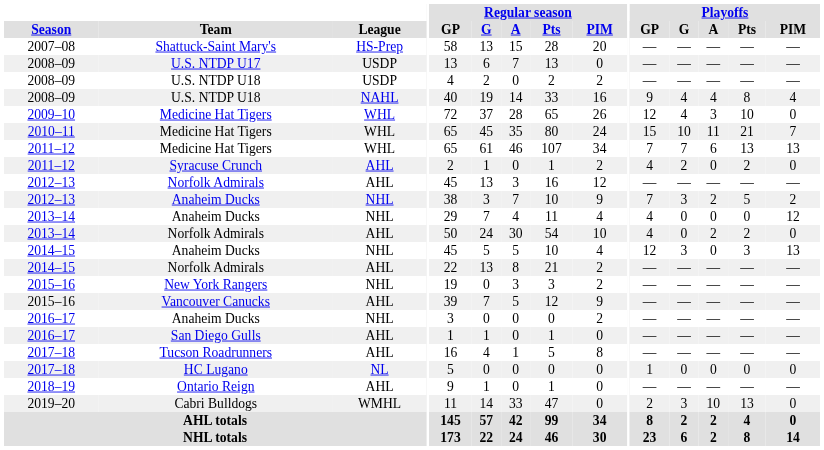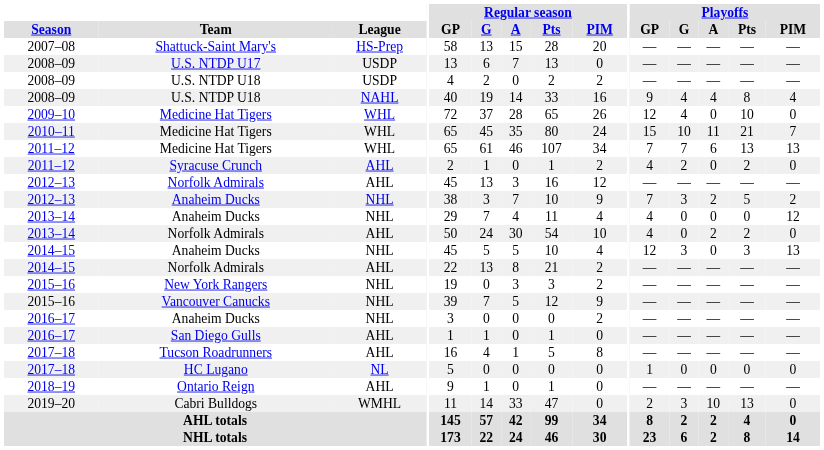 <table border="0" cellpadding="1" cellspacing="0" style="text-align:center; width:60em">
 <tr bgcolor="#e0e0e0">
 <th colspan="3" bgcolor="#ffffff"></th>
 <th rowspan="99" bgcolor="#ffffff"></th>
 <th colspan="5"><a href='#'>Regular season</a></th>
 <th rowspan="99" bgcolor="#ffffff"></th>
 <th colspan="5"><a href='#'>Playoffs</a></th>
 </tr>
 <tr bgcolor="#e0e0e0">
 <th><a href='#'>Season</a></th>
 <th>Team</th>
 <th>League</th>
 <th>GP</th>
 <th><a href='#'>G</a></th>
 <th><a href='#'>A</a></th>
 <th><a href='#'>Pts</a></th>
 <th><a href='#'>PIM</a></th>
 <th>GP</th>
 <th>G</th>
 <th>A</th>
 <th>Pts</th>
 <th>PIM</th>
 </tr>
 <tr>
 <td>2007–08</td>
 <td><a href='#'>Shattuck-Saint Mary's</a></td>
 <td><a href='#'>HS-Prep</a></td>
 <td>58</td>
 <td>13</td>
 <td>15</td>
 <td>28</td>
 <td>20</td>
 <td>—</td>
 <td>—</td>
 <td>—</td>
 <td>—</td>
 <td>—</td>
 </tr>
 <tr bgcolor="#f0f0f0">
 <td>2008–09</td>
 <td><a href='#'>U.S. NTDP U17</a></td>
 <td>USDP</td>
 <td>13</td>
 <td>6</td>
 <td>7</td>
 <td>13</td>
 <td>0</td>
 <td>—</td>
 <td>—</td>
 <td>—</td>
 <td>—</td>
 <td>—</td>
 </tr>
 <tr>
 <td>2008–09</td>
 <td>U.S. NTDP U18</td>
 <td>USDP</td>
 <td>4</td>
 <td>2</td>
 <td>0</td>
 <td>2</td>
 <td>2</td>
 <td>—</td>
 <td>—</td>
 <td>—</td>
 <td>—</td>
 <td>—</td>
 </tr>
 <tr bgcolor="#f0f0f0">
 <td>2008–09</td>
 <td>U.S. NTDP U18</td>
 <td><a href='#'>NAHL</a></td>
 <td>40</td>
 <td>19</td>
 <td>14</td>
 <td>33</td>
 <td>16</td>
 <td>9</td>
 <td>4</td>
 <td>4</td>
 <td>8</td>
 <td>4</td>
 </tr>
 <tr>
 <td><a href='#'>2009–10</a></td>
 <td><a href='#'>Medicine Hat Tigers</a></td>
 <td><a href='#'>WHL</a></td>
 <td>72</td>
 <td>37</td>
 <td>28</td>
 <td>65</td>
 <td>26</td>
 <td>12</td>
 <td>4</td>
-<td>3</td>
+<td>0</td>
 <td>10</td>
 <td>0</td>
 </tr>
 <tr bgcolor="#f0f0f0">
 <td><a href='#'>2010–11</a></td>
 <td>Medicine Hat Tigers</td>
 <td>WHL</td>
 <td>65</td>
 <td>45</td>
 <td>35</td>
 <td>80</td>
 <td>24</td>
 <td>15</td>
 <td>10</td>
 <td>11</td>
 <td>21</td>
 <td>7</td>
 </tr>
 <tr>
 <td><a href='#'>2011–12</a></td>
 <td>Medicine Hat Tigers</td>
 <td>WHL</td>
 <td>65</td>
 <td>61</td>
 <td>46</td>
 <td>107</td>
 <td>34</td>
 <td>7</td>
 <td>7</td>
 <td>6</td>
 <td>13</td>
 <td>13</td>
 </tr>
 <tr bgcolor="#f0f0f0">
 <td><a href='#'>2011–12</a></td>
 <td><a href='#'>Syracuse Crunch</a></td>
 <td><a href='#'>AHL</a></td>
 <td>2</td>
 <td>1</td>
 <td>0</td>
 <td>1</td>
 <td>2</td>
 <td>4</td>
 <td>2</td>
 <td>0</td>
 <td>2</td>
 <td>0</td>
 </tr>
 <tr>
 <td><a href='#'>2012–13</a></td>
 <td><a href='#'>Norfolk Admirals</a></td>
 <td>AHL</td>
 <td>45</td>
 <td>13</td>
 <td>3</td>
 <td>16</td>
 <td>12</td>
 <td>—</td>
 <td>—</td>
 <td>—</td>
 <td>—</td>
 <td>—</td>
 </tr>
 <tr bgcolor="#f0f0f0">
 <td><a href='#'>2012–13</a></td>
 <td><a href='#'>Anaheim Ducks</a></td>
 <td><a href='#'>NHL</a></td>
 <td>38</td>
 <td>3</td>
 <td>7</td>
 <td>10</td>
 <td>9</td>
 <td>7</td>
 <td>3</td>
 <td>2</td>
 <td>5</td>
 <td>2</td>
 </tr>
 <tr>
 <td><a href='#'>2013–14</a></td>
 <td>Anaheim Ducks</td>
 <td>NHL</td>
 <td>29</td>
 <td>7</td>
 <td>4</td>
 <td>11</td>
 <td>4</td>
 <td>4</td>
 <td>0</td>
 <td>0</td>
 <td>0</td>
 <td>12</td>
 </tr>
 <tr bgcolor="#f0f0f0">
 <td><a href='#'>2013–14</a></td>
 <td>Norfolk Admirals</td>
 <td>AHL</td>
 <td>50</td>
 <td>24</td>
 <td>30</td>
 <td>54</td>
 <td>10</td>
 <td>4</td>
 <td>0</td>
 <td>2</td>
 <td>2</td>
 <td>0</td>
 </tr>
 <tr>
 <td><a href='#'>2014–15</a></td>
 <td>Anaheim Ducks</td>
 <td>NHL</td>
 <td>45</td>
 <td>5</td>
 <td>5</td>
 <td>10</td>
 <td>4</td>
 <td>12</td>
 <td>3</td>
 <td>0</td>
 <td>3</td>
 <td>13</td>
 </tr>
 <tr bgcolor="#f0f0f0">
 <td><a href='#'>2014–15</a></td>
 <td>Norfolk Admirals</td>
 <td>AHL</td>
 <td>22</td>
 <td>13</td>
 <td>8</td>
 <td>21</td>
 <td>2</td>
 <td>—</td>
 <td>—</td>
 <td>—</td>
 <td>—</td>
 <td>—</td>
 </tr>
 <tr>
 <td><a href='#'>2015–16</a></td>
 <td><a href='#'>New York Rangers</a></td>
 <td>NHL</td>
 <td>19</td>
 <td>0</td>
 <td>3</td>
 <td>3</td>
 <td>2</td>
 <td>—</td>
 <td>—</td>
 <td>—</td>
 <td>—</td>
 <td>—</td>
 </tr>
 <tr bgcolor="#f0f0f0">
 <td>2015–16</td>
 <td><a href='#'>Vancouver Canucks</a></td>
-<td>AHL</td>
+<td>NHL</td>
 <td>39</td>
 <td>7</td>
 <td>5</td>
 <td>12</td>
 <td>9</td>
 <td>—</td>
 <td>—</td>
 <td>—</td>
 <td>—</td>
 <td>—</td>
 </tr>
 <tr>
 <td><a href='#'>2016–17</a></td>
 <td>Anaheim Ducks</td>
 <td>NHL</td>
 <td>3</td>
 <td>0</td>
 <td>0</td>
 <td>0</td>
 <td>2</td>
 <td>—</td>
 <td>—</td>
 <td>—</td>
 <td>—</td>
 <td>—</td>
 </tr>
 <tr bgcolor="#f0f0f0">
 <td><a href='#'>2016–17</a></td>
 <td><a href='#'>San Diego Gulls</a></td>
 <td>AHL</td>
 <td>1</td>
 <td>1</td>
 <td>0</td>
 <td>1</td>
 <td>0</td>
 <td>—</td>
 <td>—</td>
 <td>—</td>
 <td>—</td>
 <td>—</td>
 </tr>
 <tr>
 <td><a href='#'>2017–18</a></td>
 <td><a href='#'>Tucson Roadrunners</a></td>
 <td>AHL</td>
 <td>16</td>
 <td>4</td>
 <td>1</td>
 <td>5</td>
 <td>8</td>
 <td>—</td>
 <td>—</td>
 <td>—</td>
 <td>—</td>
 <td>—</td>
 </tr>
 <tr bgcolor="#f0f0f0">
 <td><a href='#'>2017–18</a></td>
 <td><a href='#'>HC Lugano</a></td>
 <td><a href='#'>NL</a></td>
 <td>5</td>
 <td>0</td>
 <td>0</td>
 <td>0</td>
 <td>0</td>
 <td>1</td>
 <td>0</td>
 <td>0</td>
 <td>0</td>
 <td>0</td>
 </tr>
 <tr>
 <td><a href='#'>2018–19</a></td>
 <td><a href='#'>Ontario Reign</a></td>
 <td>AHL</td>
 <td>9</td>
 <td>1</td>
 <td>0</td>
 <td>1</td>
 <td>0</td>
 <td>—</td>
 <td>—</td>
 <td>—</td>
 <td>—</td>
 <td>—</td>
 </tr>
 <tr bgcolor="#f0f0f0">
 <td>2019–20</td>
 <td>Cabri Bulldogs</td>
 <td>WMHL</td>
 <td>11</td>
 <td>14</td>
 <td>33</td>
 <td>47</td>
 <td>0</td>
 <td>2</td>
 <td>3</td>
 <td>10</td>
 <td>13</td>
 <td>0</td>
 </tr>
 <tr bgcolor="#e0e0e0">
 <th colspan="3">AHL totals</th>
 <th>145</th>
 <th>57</th>
 <th>42</th>
 <th>99</th>
 <th>34</th>
 <th>8</th>
 <th>2</th>
 <th>2</th>
 <th>4</th>
 <th>0</th>
 </tr>
 <tr bgcolor="#e0e0e0">
 <th colspan="3">NHL totals</th>
 <th>173</th>
 <th>22</th>
 <th>24</th>
 <th>46</th>
 <th>30</th>
 <th>23</th>
 <th>6</th>
 <th>2</th>
 <th>8</th>
 <th>14</th>
 </tr>
 </table>
